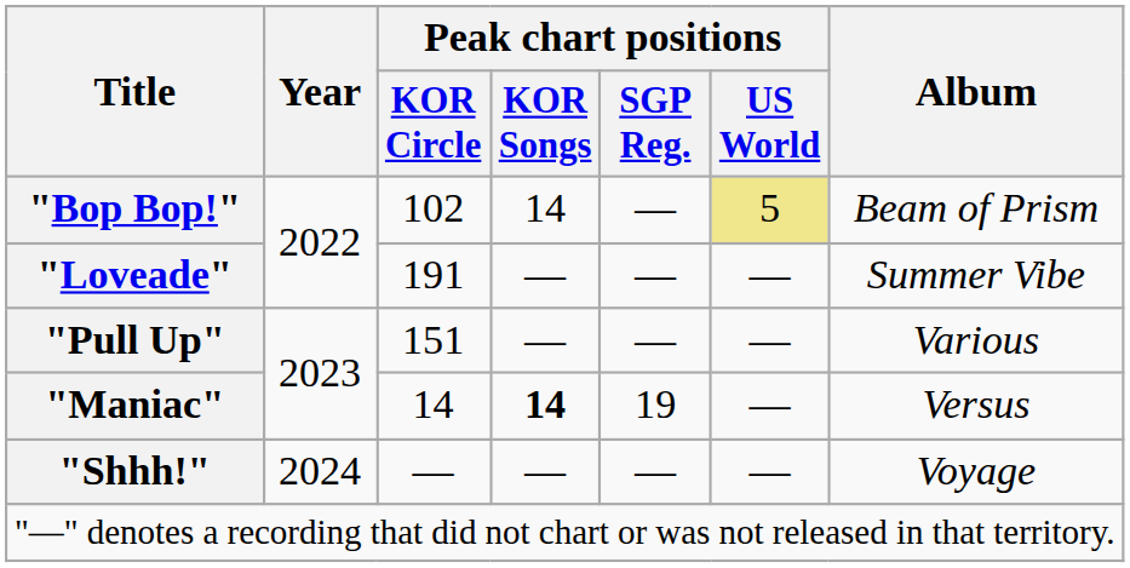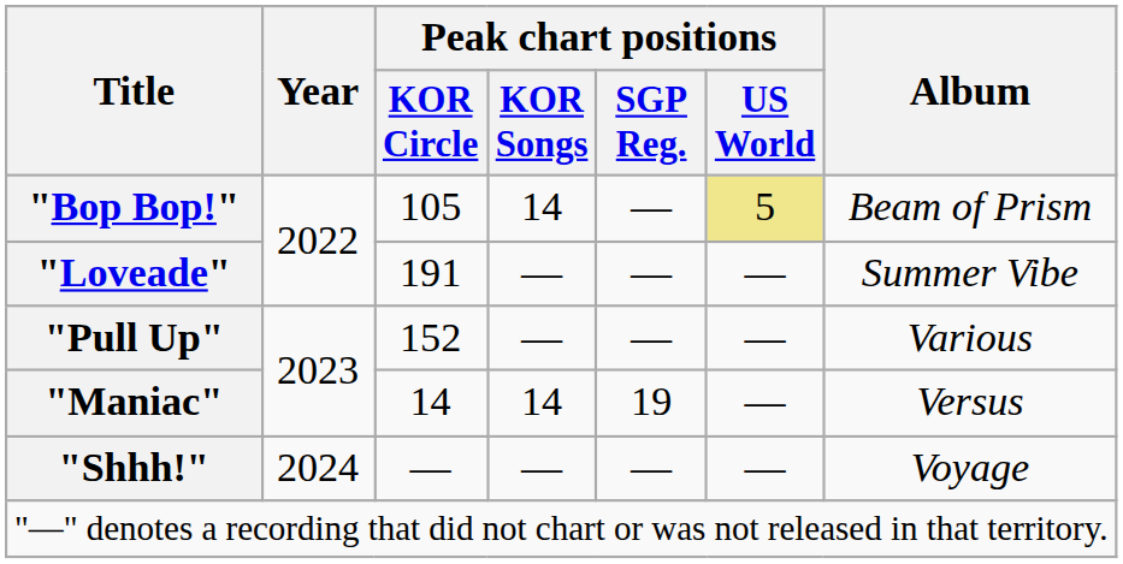 <table class="wikitable plainrowheaders" style="text-align:center">
 <tr>
 <th scope="col" rowspan="2">Title</th>
 <th scope="col" rowspan="2">Year</th>
 <th colspan="4" scope="col">Peak chart positions</th>
 <th scope="col" rowspan="2">Album</th>
 </tr>
 <tr>
 <th scope="col" style="font-size:90%; width:2.5em"><a href='#'>KOR<br>Circle</a><br></th>
 <th scope="col" style="font-size:90%; width:2.5em"><a href='#'>KOR<br>Songs</a><br></th>
 <th scope="col" style="font-size:90%; width:2.5em"><a href='#'>SGP<br>Reg.</a><br></th>
 <th scope="col" style="font-size:90%; width:2.5em"><a href='#'>US<br>World</a><br></th>
 </tr>
 <tr>
 <th scope="row">"<a href='#'>Bop Bop!</a>"</th>
 <td rowspan="2">2022</td>
-<td>102</td>
+<td>105</td>
 <td>14</td>
 <td>—</td>
 <td style="background: khaki;">5</td>
 <td><em>Beam of Prism</em></td>
 </tr>
 <tr>
 <th scope="row">"<a href='#'>Loveade</a>"</th>
 <td>191</td>
 <td>—</td>
 <td>—</td>
 <td>—</td>
 <td><em>Summer Vibe</em></td>
 </tr>
 <tr>
 <th scope="row">"Pull Up"</th>
 <td rowspan="2">2023</td>
-<td>151</td>
+<td>152</td>
 <td>—</td>
 <td>—</td>
 <td>—</td>
 <td><em>Various</em></td>
 </tr>
 <tr>
 <th scope="row">"Maniac"</th>
 <td>14</td>
-<td><strong>14</strong></td>
+<td>14</td>
 <td>19</td>
 <td>—</td>
 <td><em>Versus</em></td>
 </tr>
 <tr>
 <th scope="row">"Shhh!"</th>
 <td>2024</td>
 <td>—</td>
 <td>—</td>
 <td>—</td>
 <td>—</td>
 <td><em>Voyage</em></td>
 </tr>
 <tr>
 <td colspan="7" style="font-size:85%">"—" denotes a recording that did not chart or was not released in that territory.</td>
 </tr>
 </table>
